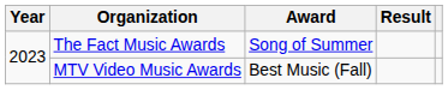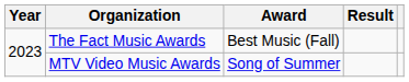 <table class="wikitable sortable plainrowheaders">
 <tr>
 <th scope="col">Year</th>
 <th scope="col">Organization</th>
 <th scope="col">Award</th>
 <th scope="col">Result</th>
 <th class="unsortable"></th>
 </tr>
 <tr>
 <td align="center" rowspan="2">2023</td>
 <td><a href='#'>The Fact Music Awards</a></td>
-<td><a href='#'>Song of Summer</a></td>
+<td>Best Music (Fall)</td>
 <td></td>
 <td style="text-align:center;"></td>
 </tr>
 <tr>
 <td><a href='#'>MTV Video Music Awards</a></td>
-<td>Best Music (Fall)</td>
+<td><a href='#'>Song of Summer</a></td>
 <td></td>
 <td style="text-align:center"></td>
 </tr>
 </table>
